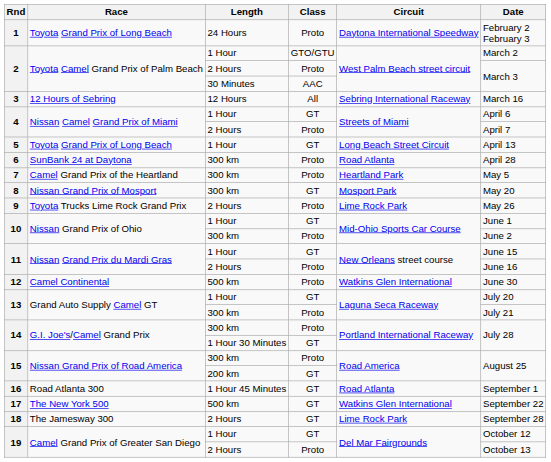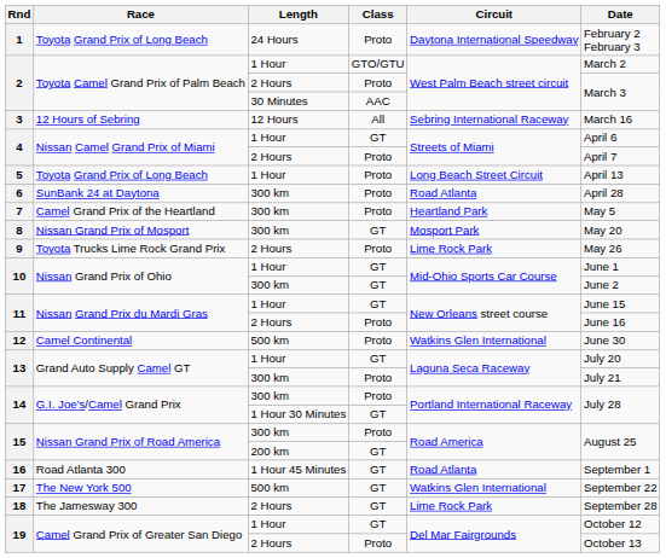 <table class="wikitable" style="font-size: 90%;">
 <tr>
 <th>Rnd</th>
 <th>Race</th>
 <th>Length</th>
 <th>Class</th>
 <th>Circuit</th>
 <th>Date</th>
 </tr>
 <tr>
 <th>1</th>
 <td><a href='#'>Toyota</a> <a href='#'>Grand Prix of Long Beach</a></td>
 <td>24 Hours</td>
 <td align="center">Proto</td>
 <td><a href='#'>Daytona International Speedway</a></td>
 <td>February 2<br>February 3</td>
 </tr>
 <tr>
 <th rowspan=3>2</th>
 <td rowspan=3><a href='#'>Toyota</a> <a href='#'>Camel</a> Grand Prix of Palm Beach</td>
 <td>1 Hour</td>
 <td align="center">GTO/GTU</td>
 <td rowspan=3><a href='#'>West Palm Beach street circuit</a></td>
 <td>March 2</td>
 </tr>
 <tr>
 <td>2 Hours</td>
 <td align="center">Proto</td>
 <td rowspan=2>March 3</td>
 </tr>
 <tr>
 <td>30 Minutes</td>
 <td align="center">AAC</td>
 </tr>
 <tr>
 <th>3</th>
 <td><a href='#'>12 Hours of Sebring</a></td>
 <td>12 Hours</td>
 <td align="center">All</td>
 <td><a href='#'>Sebring International Raceway</a></td>
 <td>March 16</td>
 </tr>
 <tr>
 <th rowspan=2>4</th>
 <td rowspan=2><a href='#'>Nissan</a> <a href='#'>Camel</a> <a href='#'>Grand Prix of Miami</a></td>
 <td>1 Hour</td>
 <td align="center">GT</td>
 <td rowspan=2><a href='#'>Streets of Miami</a></td>
 <td>April 6</td>
 </tr>
 <tr>
 <td>2 Hours</td>
 <td align="center">Proto</td>
 <td>April 7</td>
 </tr>
 <tr>
 <th>5</th>
 <td><a href='#'>Toyota</a> <a href='#'>Grand Prix of Long Beach</a></td>
 <td>1 Hour</td>
-<td align="center">GT</td>
+<td align="center">Proto</td>
 <td><a href='#'>Long Beach Street Circuit</a></td>
 <td>April 13</td>
 </tr>
 <tr>
 <th>6</th>
 <td><a href='#'>SunBank 24 at Daytona</a></td>
 <td>300 km</td>
 <td align="center">Proto</td>
 <td><a href='#'>Road Atlanta</a></td>
 <td>April 28</td>
 </tr>
 <tr>
 <th>7</th>
 <td><a href='#'>Camel</a> Grand Prix of the Heartland</td>
 <td>300 km</td>
 <td align="center">Proto</td>
 <td><a href='#'>Heartland Park</a></td>
 <td>May 5</td>
 </tr>
 <tr>
 <th>8</th>
 <td><a href='#'>Nissan Grand Prix of Mosport</a></td>
 <td>300 km</td>
 <td align="center">GT</td>
 <td><a href='#'>Mosport Park</a></td>
 <td>May 20</td>
 </tr>
 <tr>
 <th>9</th>
 <td><a href='#'>Toyota</a> Trucks Lime Rock Grand Prix</td>
 <td>2 Hours</td>
 <td align="center">Proto</td>
 <td><a href='#'>Lime Rock Park</a></td>
 <td>May 26</td>
 </tr>
 <tr>
 <th rowspan=2>10</th>
 <td rowspan=2><a href='#'>Nissan</a> Grand Prix of Ohio</td>
 <td>1 Hour</td>
 <td align="center">GT</td>
 <td rowspan=2><a href='#'>Mid-Ohio Sports Car Course</a></td>
 <td>June 1</td>
 </tr>
 <tr>
 <td>300 km</td>
-<td align="center">Proto</td>
+<td align="center">GT</td>
 <td>June 2</td>
 </tr>
 <tr>
 <th rowspan=2>11</th>
 <td rowspan=2><a href='#'>Nissan</a> <a href='#'>Grand Prix du Mardi Gras</a></td>
 <td>1 Hour</td>
 <td align="center">GT</td>
 <td rowspan=2><a href='#'>New Orleans</a> street course</td>
 <td>June 15</td>
 </tr>
 <tr>
 <td>2 Hours</td>
 <td align="center">Proto</td>
 <td>June 16</td>
 </tr>
 <tr>
 <th>12</th>
 <td><a href='#'>Camel Continental</a></td>
 <td>500 km</td>
 <td align="center">Proto</td>
 <td><a href='#'>Watkins Glen International</a></td>
 <td>June 30</td>
 </tr>
 <tr>
 <th rowspan=2>13</th>
 <td rowspan=2>Grand Auto Supply <a href='#'>Camel</a> GT</td>
 <td>1 Hour</td>
 <td align="center">GT</td>
 <td rowspan=2><a href='#'>Laguna Seca Raceway</a></td>
 <td>July 20</td>
 </tr>
 <tr>
 <td>300 km</td>
 <td align="center">Proto</td>
 <td>July 21</td>
 </tr>
 <tr>
 <th rowspan=2>14</th>
 <td rowspan=2><a href='#'>G.I. Joe's</a>/<a href='#'>Camel</a> Grand Prix</td>
 <td>300 km</td>
 <td align="center">Proto</td>
 <td rowspan=2><a href='#'>Portland International Raceway</a></td>
 <td rowspan=2>July 28</td>
 </tr>
 <tr>
 <td>1 Hour 30 Minutes</td>
 <td align="center">GT</td>
 </tr>
 <tr>
 <th rowspan=2>15</th>
 <td rowspan=2><a href='#'>Nissan Grand Prix of Road America</a></td>
 <td>300 km</td>
 <td align="center">Proto</td>
 <td rowspan=2><a href='#'>Road America</a></td>
 <td rowspan=2>August 25</td>
 </tr>
 <tr>
 <td>200 km</td>
 <td align="center">GT</td>
 </tr>
 <tr>
 <th>16</th>
 <td>Road Atlanta 300</td>
 <td>1 Hour 45 Minutes</td>
 <td align="center">GT</td>
 <td><a href='#'>Road Atlanta</a></td>
 <td>September 1</td>
 </tr>
 <tr>
 <th>17</th>
 <td><a href='#'>The New York 500</a></td>
 <td>500 km</td>
 <td align="center">GT</td>
 <td><a href='#'>Watkins Glen International</a></td>
 <td>September 22</td>
 </tr>
 <tr>
 <th>18</th>
 <td>The Jamesway 300</td>
 <td>2 Hours</td>
 <td align="center">GT</td>
 <td><a href='#'>Lime Rock Park</a></td>
 <td>September 28</td>
 </tr>
 <tr>
 <th rowspan=2>19</th>
 <td rowspan=2><a href='#'>Camel</a> Grand Prix of Greater San Diego</td>
 <td>1 Hour</td>
 <td align="center">GT</td>
 <td rowspan=2><a href='#'>Del Mar Fairgrounds</a></td>
 <td>October 12</td>
 </tr>
 <tr>
 <td>2 Hours</td>
 <td align="center">Proto</td>
 <td>October 13</td>
 </tr>
 </table>
